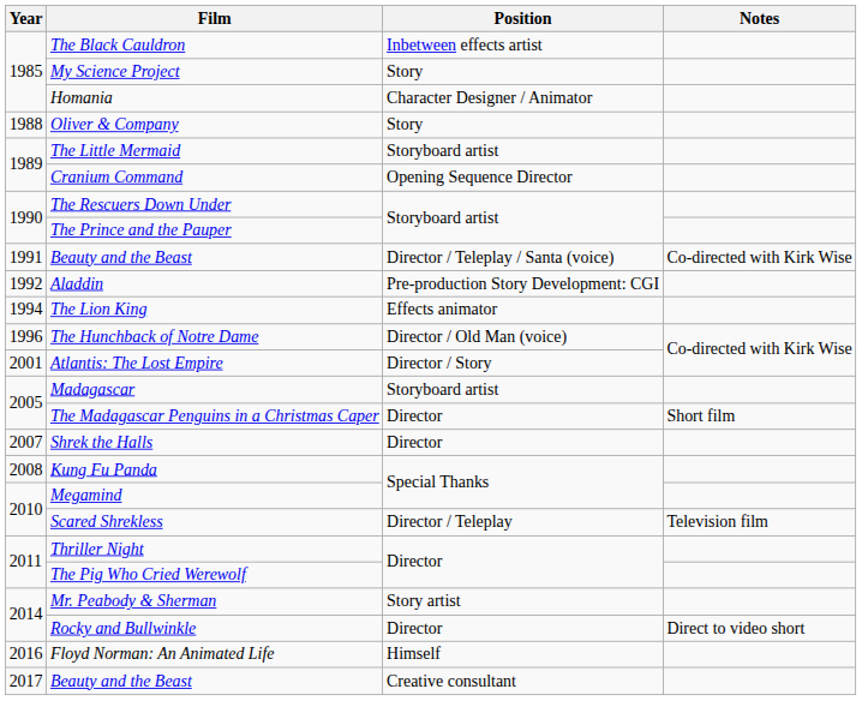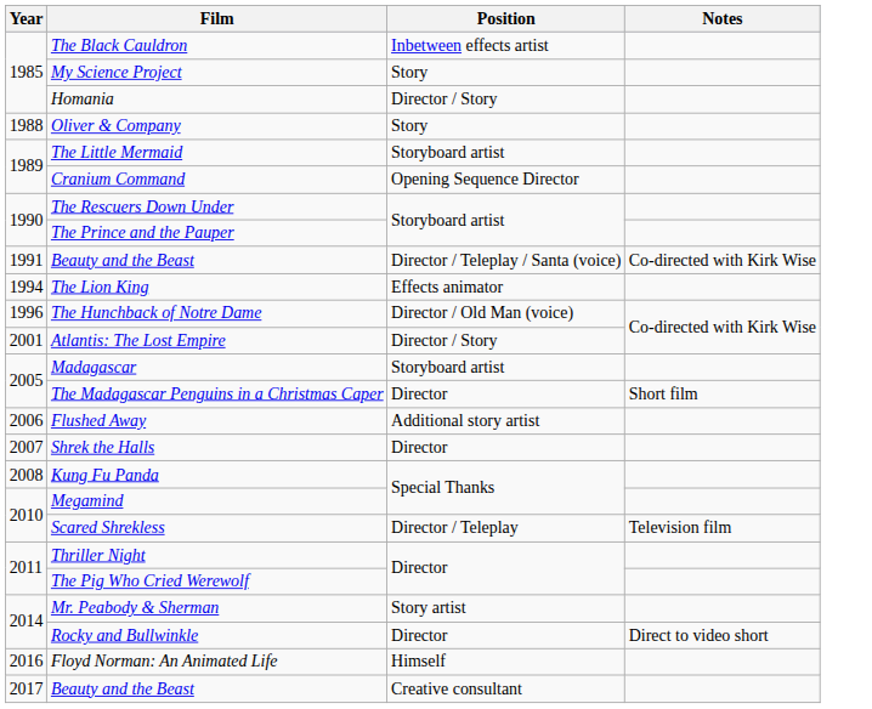 <table class="wikitable">
 <tr style="background:#b0c4de; text-align:center;">
 <th>Year</th>
 <th>Film</th>
 <th>Position</th>
 <th>Notes</th>
 </tr>
 <tr>
 <td rowspan=3>1985</td>
 <td><em><a href='#'>The Black Cauldron</a></em></td>
 <td><a href='#'>Inbetween</a> effects artist</td>
 <td></td>
 </tr>
 <tr>
 <td><em><a href='#'>My Science Project</a></em></td>
 <td>Story</td>
 <td></td>
 </tr>
 <tr>
 <td><em>Homania</em></td>
-<td>Character Designer / Animator</td>
+<td>Director / Story</td>
 <td></td>
 </tr>
 <tr>
 <td>1988</td>
 <td><em><a href='#'>Oliver & Company</a></em></td>
 <td>Story</td>
 <td></td>
 </tr>
 <tr>
 <td rowspan=2>1989</td>
 <td><em><a href='#'>The Little Mermaid</a></em></td>
 <td>Storyboard artist</td>
 <td></td>
 </tr>
 <tr>
 <td><em><a href='#'>Cranium Command</a></em></td>
 <td>Opening Sequence Director</td>
 <td></td>
 </tr>
 <tr>
 <td rowspan=2>1990</td>
 <td><em><a href='#'>The Rescuers Down Under</a></em></td>
 <td rowspan=2>Storyboard artist</td>
 <td></td>
 </tr>
 <tr>
 <td><em><a href='#'>The Prince and the Pauper</a></em></td>
 <td></td>
 </tr>
 <tr>
 <td>1991</td>
 <td><em><a href='#'>Beauty and the Beast</a></em></td>
 <td>Director / Teleplay / Santa (voice)</td>
 <td>Co-directed with Kirk Wise</td>
 </tr>
 <tr>
-<td>1992</td>
-<td><em><a href='#'>Aladdin</a></em></td>
-<td>Pre-production Story Development: CGI</td>
-<td></td>
-</tr>
-<tr>
 <td>1994</td>
 <td><em><a href='#'>The Lion King</a></em></td>
 <td>Effects animator</td>
 <td></td>
 </tr>
 <tr>
 <td>1996</td>
 <td><em><a href='#'>The Hunchback of Notre Dame</a></em></td>
 <td>Director / Old Man (voice)</td>
 <td rowspan=2>Co-directed with Kirk Wise</td>
 </tr>
 <tr>
 <td>2001</td>
 <td><em><a href='#'>Atlantis: The Lost Empire</a></em></td>
 <td>Director / Story</td>
 </tr>
 <tr>
 <td rowspan=2>2005</td>
 <td><em><a href='#'>Madagascar</a></em></td>
 <td>Storyboard artist</td>
 <td></td>
 </tr>
 <tr>
 <td><em><a href='#'>The Madagascar Penguins in a Christmas Caper</a></em></td>
 <td>Director</td>
 <td>Short film</td>
+</tr>
+<tr>
+<td>2006</td>
+<td><em><a href='#'>Flushed Away</a></em></td>
+<td>Additional story artist</td>
+<td></td>
 </tr>
 <tr>
 <td>2007</td>
 <td><em><a href='#'>Shrek the Halls</a></em></td>
 <td>Director</td>
 <td></td>
 </tr>
 <tr>
 <td>2008</td>
 <td><em><a href='#'>Kung Fu Panda</a></em></td>
 <td rowspan=2>Special Thanks</td>
 <td></td>
 </tr>
 <tr>
 <td rowspan=2>2010</td>
 <td><em><a href='#'>Megamind</a></em></td>
 <td></td>
 </tr>
 <tr>
 <td><em><a href='#'>Scared Shrekless</a></em></td>
 <td>Director / Teleplay</td>
 <td>Television film</td>
 </tr>
 <tr>
 <td rowspan=2>2011</td>
 <td><em><a href='#'>Thriller Night</a></em></td>
 <td rowspan=2>Director</td>
 <td></td>
 </tr>
 <tr>
 <td><em><a href='#'>The Pig Who Cried Werewolf</a></em></td>
 <td></td>
 </tr>
 <tr>
 <td rowspan=2>2014</td>
 <td><em><a href='#'>Mr. Peabody & Sherman</a></em></td>
 <td>Story artist</td>
 <td></td>
 </tr>
 <tr>
 <td><em><a href='#'>Rocky and Bullwinkle</a></em></td>
 <td>Director</td>
 <td>Direct to video short</td>
 </tr>
 <tr>
 <td>2016</td>
 <td><em>Floyd Norman: An Animated Life</em></td>
 <td>Himself</td>
 <td></td>
 </tr>
 <tr>
 <td>2017</td>
 <td><em><a href='#'>Beauty and the Beast</a></em></td>
 <td>Creative consultant</td>
 <td></td>
 </tr>
 </table>
